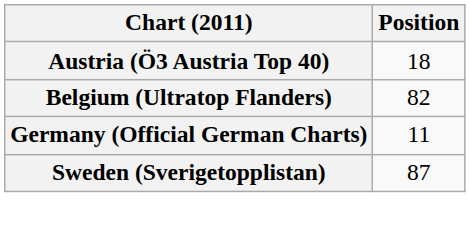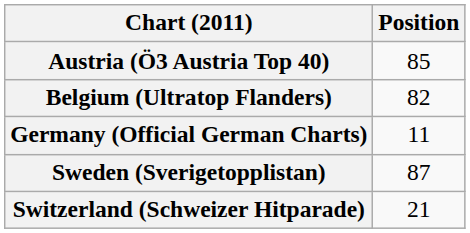 <table class="wikitable sortable plainrowheaders">
 <tr>
 <th>Chart (2011)</th>
 <th>Position</th>
 </tr>
 <tr>
 <th scope="row">Austria (Ö3 Austria Top 40)</th>
-<td align=center>18</td>
+<td align=center>85</td>
 </tr>
 <tr>
 <th scope="row">Belgium (Ultratop Flanders)</th>
 <td align=center>82</td>
 </tr>
 <tr>
 <th scope="row">Germany (Official German Charts)</th>
 <td align=center>11</td>
 </tr>
 <tr>
 <th scope="row">Sweden (Sverigetopplistan)</th>
 <td align=center>87</td>
 </tr>
+<tr>
+<th scope="row">Switzerland (Schweizer Hitparade)</th>
+<td align=center>21</td>
+</tr>
 </table>
